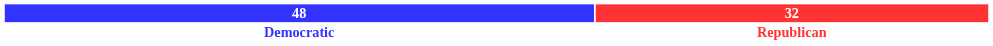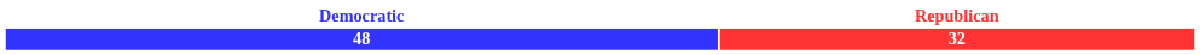 <table style="width:70%">
 <tr>
 <td scope="row" colspan="2" style="text-align:center"></td>
 </tr>
 <tr>
+<td scope="row" style="text-align:center; color:#3333FF"><strong>Democratic</strong></td>
+<td style="text-align:center; color:#FF3333"><strong>Republican</strong></td>
+</tr>
+<tr>
 <td scope="row" style="background:#3333FF; width:60%; text-align:center; color:white"><strong>48</strong></td>
 <td style="background:#FF3333; width:40%; text-align:center; color:white"><strong>32</strong></td>
 </tr>
-<tr>
-<td scope="row" style="text-align:center; color:#3333FF"><strong>Democratic</strong></td>
-<td style="text-align:center; color:#FF3333"><strong>Republican</strong></td>
-</tr>
 </table>
